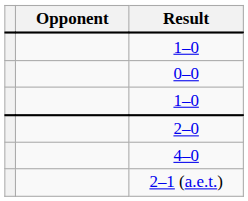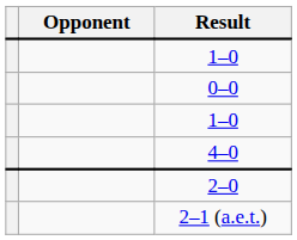 <table class="wikitable plainrowheaders" style="text-align:center;margin-left:1em;float:right;clear:right;min-width:226px">
 <tr>
 <th scope="col"></th>
 <th scope="col">Opponent</th>
 <th scope="col">Result</th>
 </tr>
 <tr style="border-top: 2px solid black;">
 <th scope="row" style="text-align:center"></th>
 <td align="left"></td>
 <td><a href='#'>1–0</a></td>
 </tr>
 <tr>
 <th scope="row" style="text-align:center"></th>
 <td align="left"></td>
 <td><a href='#'>0–0</a></td>
 </tr>
 <tr>
 <th scope="row" style="text-align:center"></th>
 <td align="left"></td>
 <td><a href='#'>1–0</a></td>
 </tr>
+<tr>
+<th scope="row" style="text-align:center"></th>
+<td align="left"></td>
+<td><a href='#'>4–0</a></td>
+</tr>
 <tr style="border-top: 2px solid black;">
 <th scope="row" style="text-align:center"></th>
 <td align="left"></td>
 <td><a href='#'>2–0</a></td>
 </tr>
 <tr>
 <th scope="row" style="text-align:center"></th>
 <td align="left"></td>
-<td><a href='#'>4–0</a></td>
-</tr>
-<tr>
-<th scope="row" style="text-align:center"></th>
-<td align="left"></td>
 <td><a href='#'>2–1</a> (<a href='#'>a.e.t.</a>)</td>
 </tr>
 </table>
